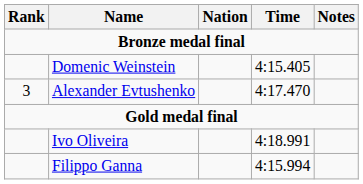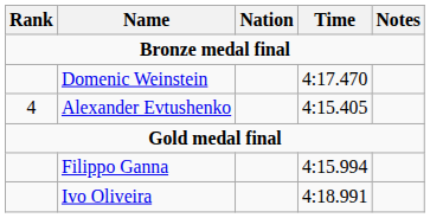 <table class="wikitable" style="text-align:center">
 <tr>
 <th>Rank</th>
 <th>Name</th>
 <th>Nation</th>
 <th>Time</th>
 <th>Notes</th>
 </tr>
 <tr>
 <td colspan=5><strong>Bronze medal final</strong></td>
 </tr>
 <tr>
 <td></td>
 <td align=left><a href='#'>Domenic Weinstein</a></td>
 <td align=left></td>
+<td>4:17.470</td>
+<td></td>
+</tr>
+<tr>
+<td>4</td>
+<td align=left><a href='#'>Alexander Evtushenko</a></td>
+<td align=left></td>
 <td>4:15.405</td>
 <td></td>
 </tr>
 <tr>
-<td>3</td>
-<td align=left><a href='#'>Alexander Evtushenko</a></td>
-<td align=left></td>
-<td>4:17.470</td>
-<td></td>
+<td colspan=5><strong>Gold medal final</strong></td>
 </tr>
 <tr>
-<td colspan=5><strong>Gold medal final</strong></td>
+<td></td>
+<td align=left><a href='#'>Filippo Ganna</a></td>
+<td align=left></td>
+<td>4:15.994</td>
+<td></td>
 </tr>
 <tr>
 <td></td>
 <td align=left><a href='#'>Ivo Oliveira</a></td>
 <td align=left></td>
 <td>4:18.991</td>
 <td></td>
 </tr>
-<tr>
-<td></td>
-<td align=left><a href='#'>Filippo Ganna</a></td>
-<td align=left></td>
-<td>4:15.994</td>
-<td></td>
-</tr>
 </table>
